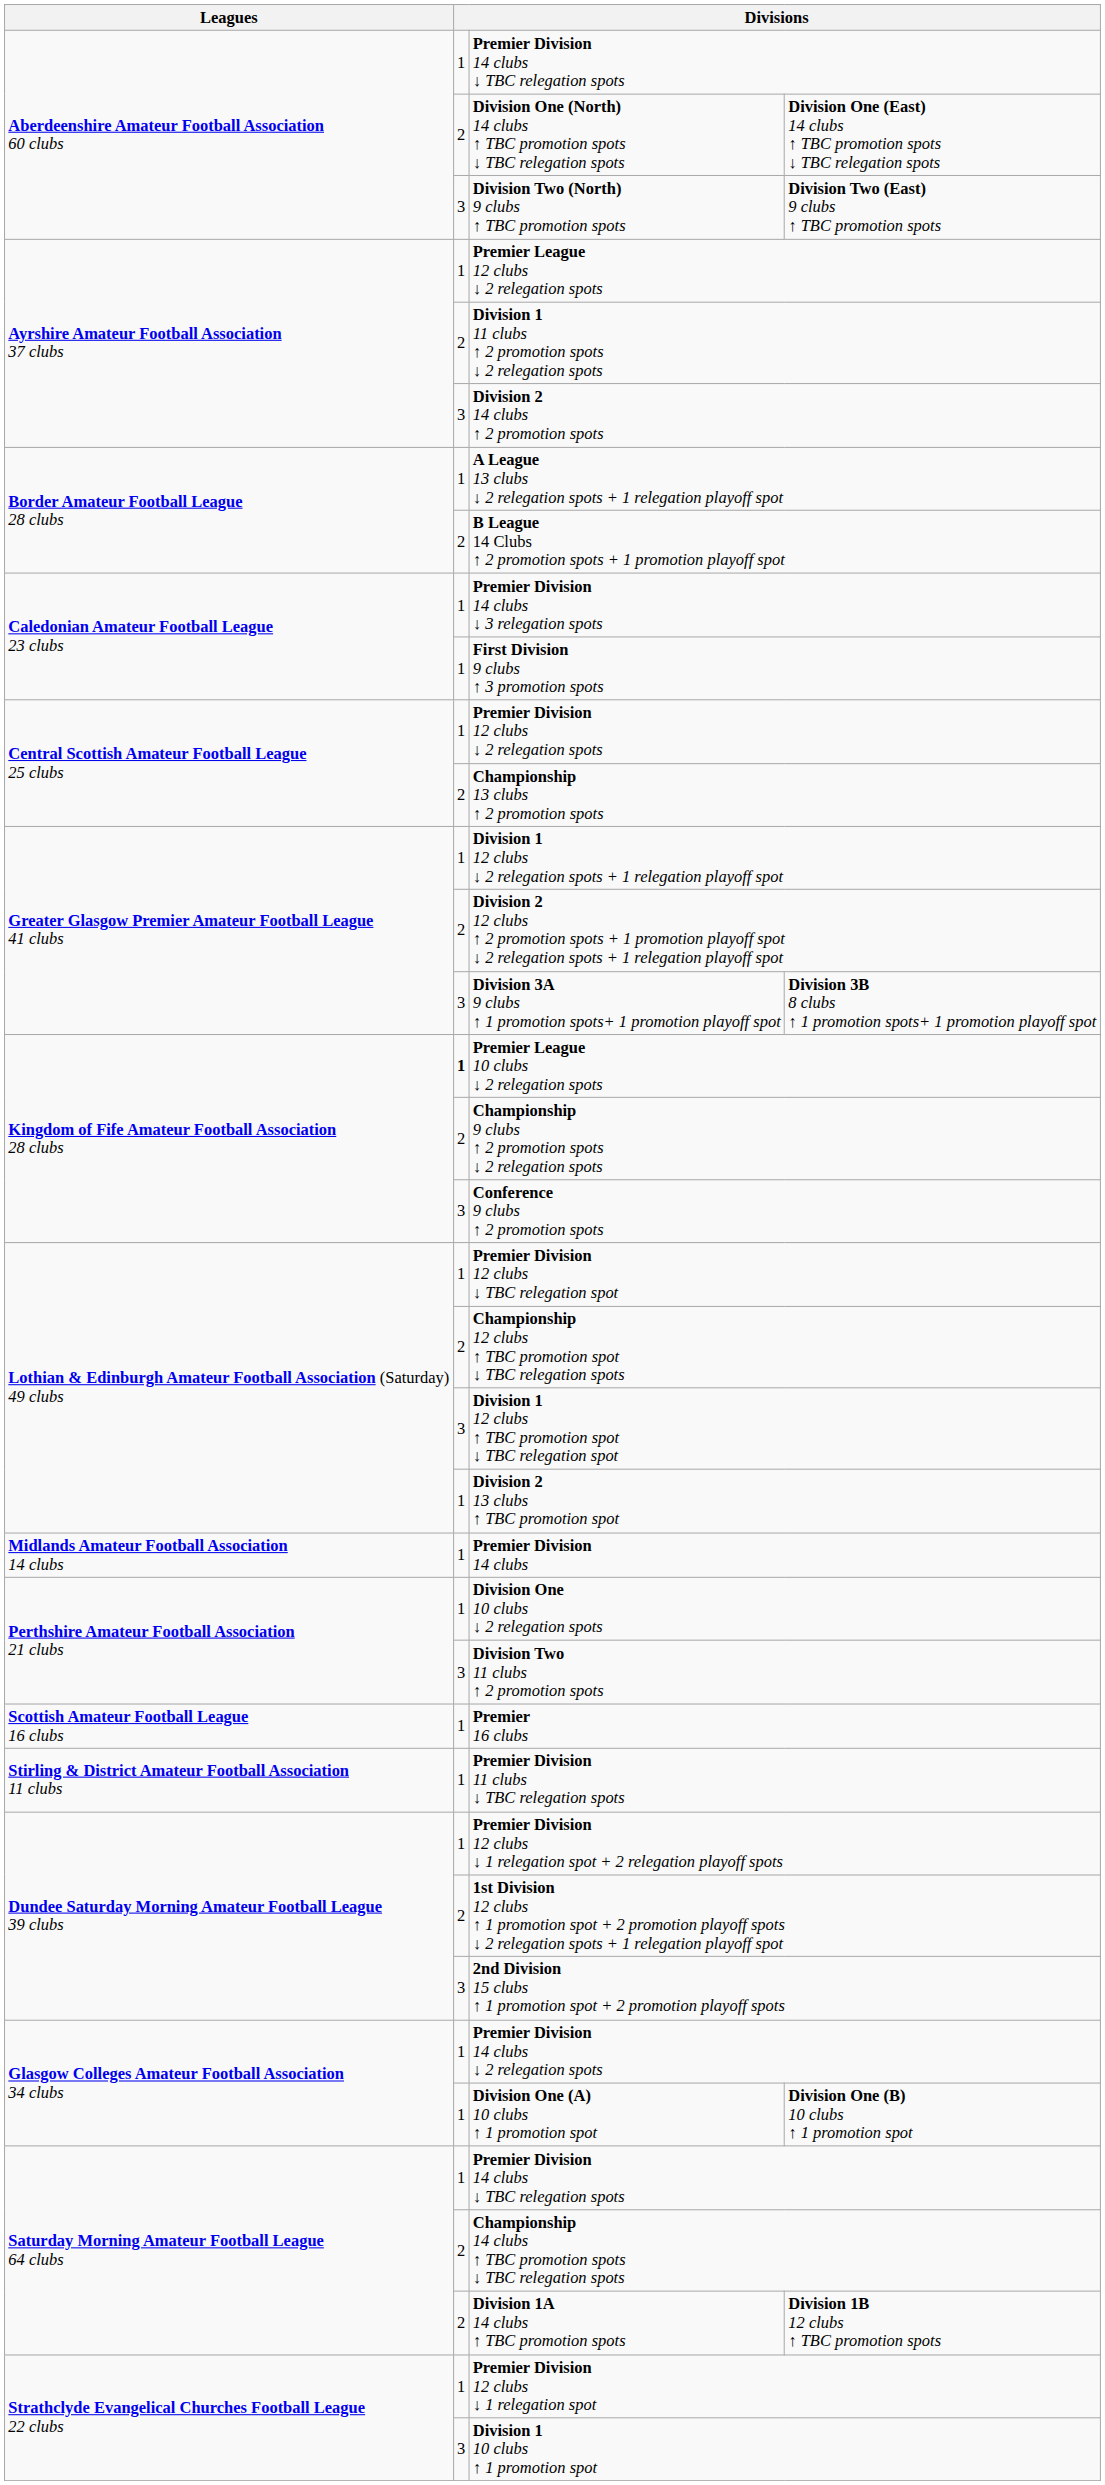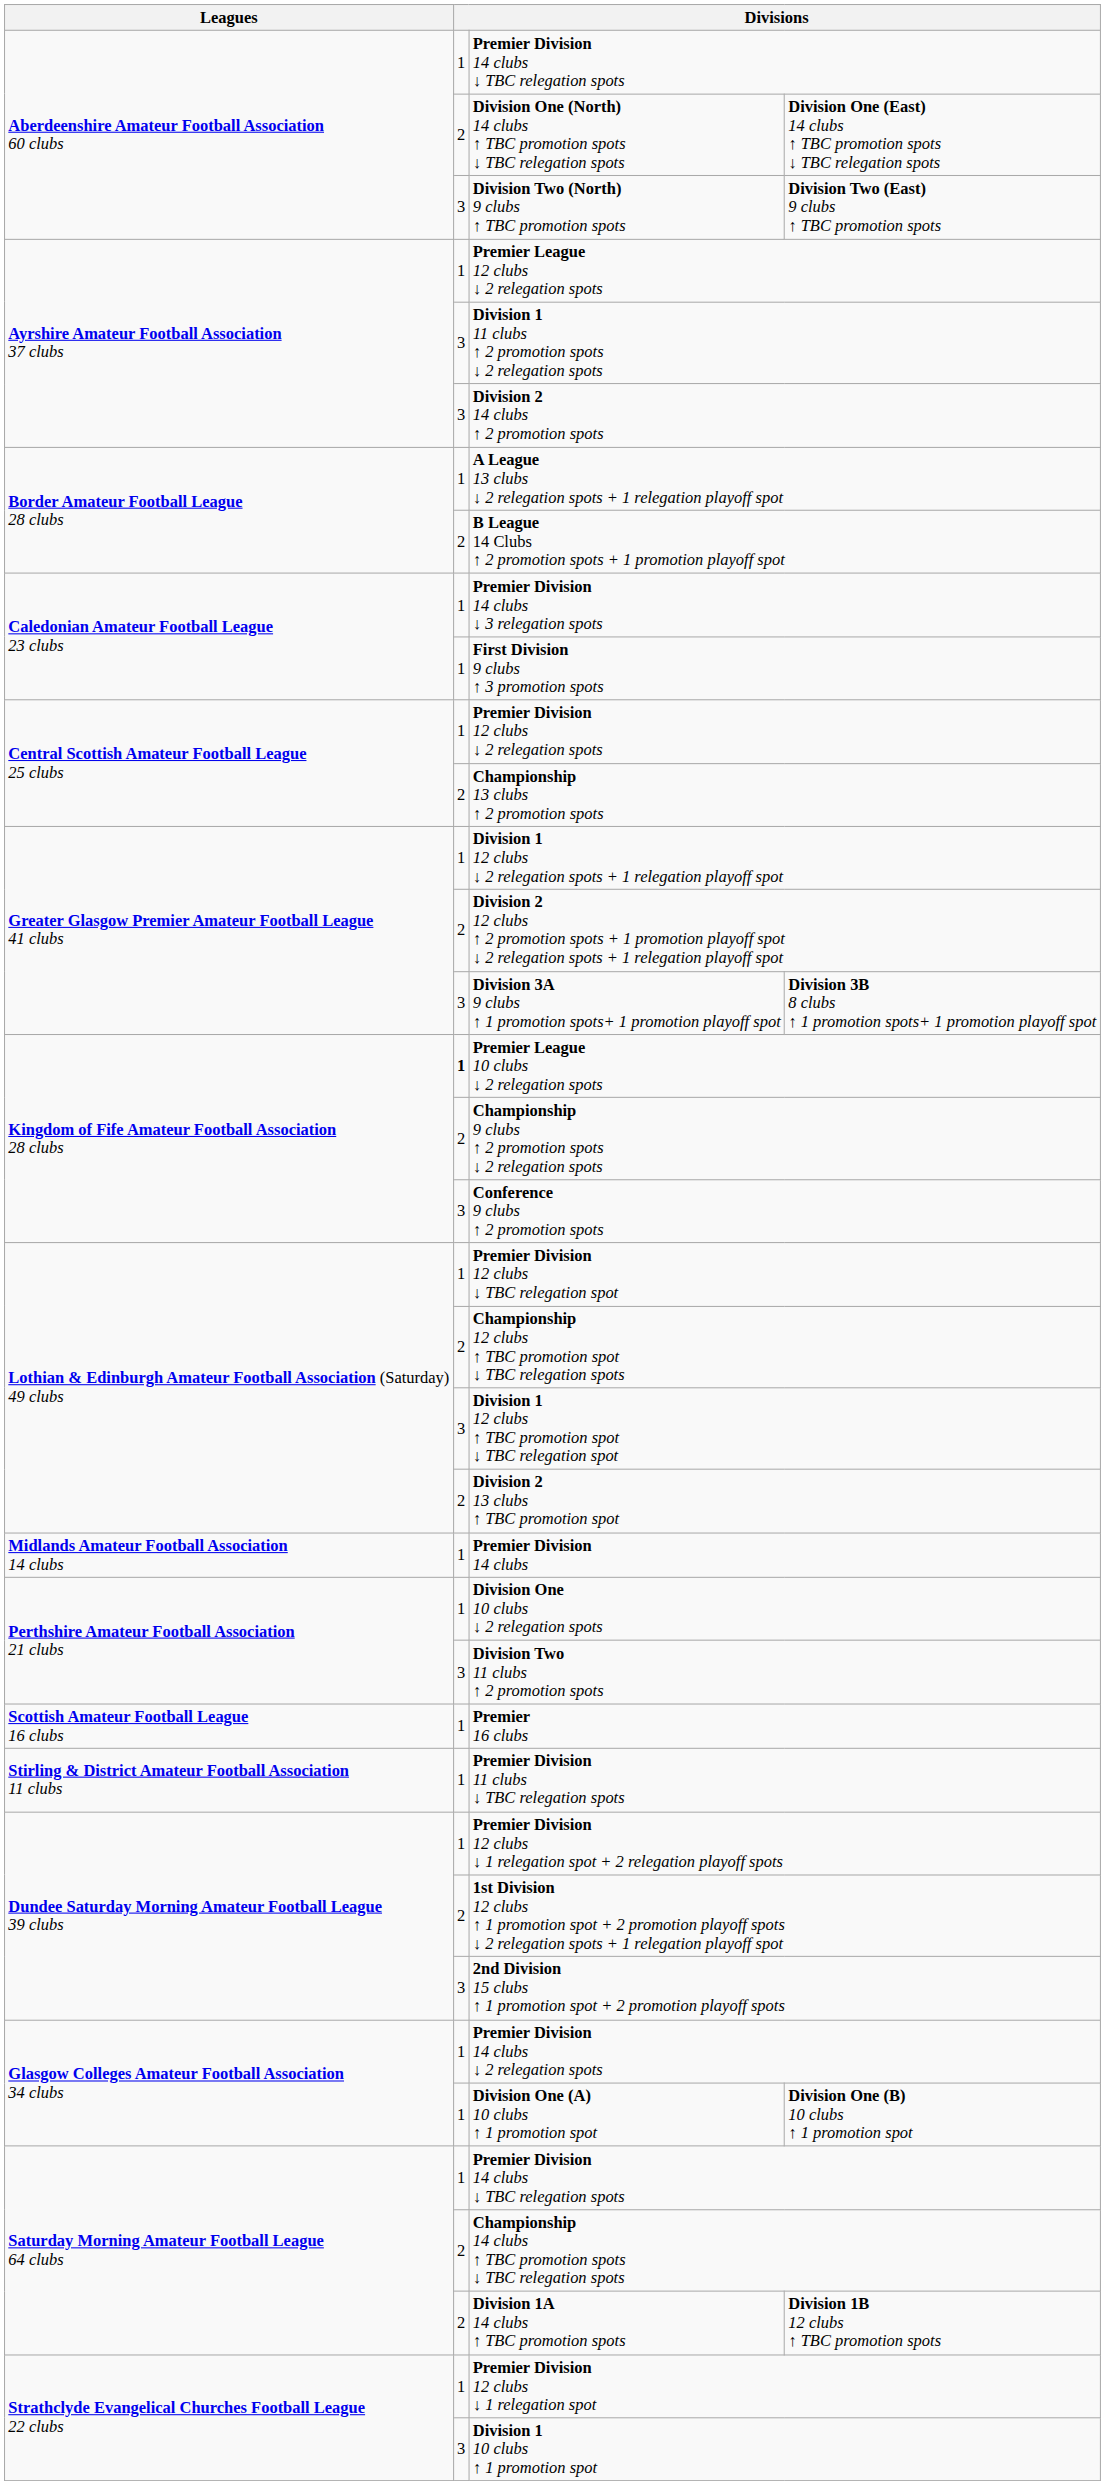 <table class="wikitable">
 <tr>
 <th>Leagues</th>
 <th colspan="4">Divisions</th>
 </tr>
 <tr>
 <td rowspan="3"><strong><a href='#'>Aberdeenshire Amateur Football Association</a></strong><br><em>60 clubs</em></td>
 <td>1</td>
 <td colspan="3"><strong>Premier Division</strong><br><em>14 clubs</em><br><em>↓ TBC relegation spots</em></td>
 </tr>
 <tr>
 <td>2</td>
 <td><strong>Division One (North)</strong><br><em>14 clubs</em><br><em>↑ TBC promotion spots</em><br><em>↓ TBC relegation spots</em></td>
 <td colspan="2"><strong>Division One (East)</strong><br><em>14 clubs</em><br><em>↑ TBC promotion spots</em><br><em>↓ TBC relegation spots</em></td>
 </tr>
 <tr>
 <td>3</td>
 <td><strong>Division Two (North)</strong><br><em>9 clubs</em><br><em>↑ TBC promotion spots</em></td>
 <td colspan="2"><strong>Division Two (East)</strong><br><em>9 clubs</em><br><em>↑ TBC promotion spots</em></td>
 </tr>
 <tr>
 <td rowspan="3"><strong><a href='#'>Ayrshire Amateur Football Association</a></strong><br><em>37 clubs</em></td>
 <td>1</td>
 <td colspan="3"><strong>Premier League</strong><br><em>12 clubs</em><br><em>↓ 2 relegation spots</em></td>
 </tr>
 <tr>
-<td>2</td>
+<td>3</td>
 <td colspan="3"><strong>Division 1</strong><br><em>11 clubs</em><br><em>↑ 2 promotion spots</em><br><em>↓ 2 relegation spots</em></td>
 </tr>
 <tr>
 <td>3</td>
 <td colspan="3"><strong>Division 2</strong><br><em>14 clubs</em><br><em>↑ 2 promotion spots</em></td>
 </tr>
 <tr>
 <td rowspan="2"><strong><a href='#'>Border Amateur Football League</a></strong><br><em>28 clubs</em></td>
 <td>1</td>
 <td colspan="3"><strong>A League</strong><br><em>13 clubs</em><br><em>↓ 2 relegation spots + 1 relegation playoff spot</em></td>
 </tr>
 <tr>
 <td>2</td>
 <td colspan="3"><strong>B League</strong><br>14 Clubs<br><em>↑ 2 promotion spots + 1 promotion playoff spot</em></td>
 </tr>
 <tr>
 <td rowspan="2"><strong><a href='#'>Caledonian Amateur Football League</a></strong><br><em>23 clubs</em></td>
 <td>1</td>
 <td colspan="3"><strong>Premier Division</strong><br><em>14 clubs</em><br><em>↓ 3 relegation spots</em></td>
 </tr>
 <tr>
 <td>1</td>
 <td colspan="3"><strong>First Division</strong><br><em>9 clubs</em><br><em>↑ 3 promotion spots</em></td>
 </tr>
 <tr>
 <td rowspan="2"><strong><a href='#'>Central Scottish Amateur Football League</a></strong><br><em>25 clubs</em></td>
 <td>1</td>
 <td colspan="3"><strong>Premier Division</strong><br><em>12 clubs</em><br><em>↓ 2 relegation spots</em></td>
 </tr>
 <tr>
 <td>2</td>
 <td colspan="3"><strong>Championship</strong><br><em>13 clubs</em><br><em>↑ 2 promotion spots</em></td>
 </tr>
 <tr>
 <td rowspan="3"><strong><a href='#'>Greater Glasgow Premier Amateur Football League</a></strong><br><em>41 clubs</em></td>
 <td>1</td>
 <td colspan="3"><strong>Division 1</strong><br><em>12 clubs</em><br><em>↓ 2 relegation spots + 1 relegation playoff spot</em></td>
 </tr>
 <tr>
 <td>2</td>
 <td colspan="3"><strong>Division 2</strong><br><em>12 clubs</em><br><em>↑ 2 promotion spots + 1 promotion playoff spot</em><br><em>↓ 2 relegation spots + 1 relegation playoff spot</em></td>
 </tr>
 <tr>
 <td>3</td>
 <td><strong>Division 3A</strong><br><em>9 clubs</em><br><em>↑ 1 promotion spots+ 1 promotion playoff spot</em></td>
 <td colspan="2"><strong>Division 3B</strong><br><em>8 clubs</em><br><em>↑ 1 promotion spots+ 1 promotion playoff spot</em></td>
 </tr>
 <tr>
 <td rowspan="3"><a href='#'><strong>Kingdom of Fife Amateur Football Association</strong></a><br><em>28 clubs</em></td>
 <td><strong>1</strong></td>
 <td colspan="3"><strong>Premier League</strong><br><em>10 clubs</em><br><em>↓ 2 relegation spots</em></td>
 </tr>
 <tr>
 <td>2</td>
 <td colspan="3"><strong>Championship</strong><br><em>9 clubs</em><br><em>↑ 2 promotion spots</em><br><em>↓ 2 relegation spots</em></td>
 </tr>
 <tr>
 <td>3</td>
 <td colspan="3"><strong>Conference</strong><br><em>9 clubs</em><br><em>↑ 2 promotion spots</em></td>
 </tr>
 <tr>
 <td rowspan="4"><strong><a href='#'>Lothian & Edinburgh Amateur Football Association</a></strong> (Saturday)<br><em>49 clubs</em></td>
 <td>1</td>
 <td colspan="3"><strong>Premier Division</strong><br><em>12 clubs</em><br><em>↓ TBC relegation spot</em></td>
 </tr>
 <tr>
 <td>2</td>
 <td colspan="3"><strong>Championship</strong><br><em>12 clubs</em><br><em>↑ TBC promotion spot</em><br><em>↓ TBC relegation spots</em></td>
 </tr>
 <tr>
 <td>3</td>
 <td colspan="3"><strong>Division 1</strong><br><em>12 clubs</em><br><em>↑ TBC promotion spot</em><br><em>↓ TBC relegation spot</em></td>
 </tr>
 <tr>
-<td>1</td>
+<td>2</td>
 <td colspan="3"><strong>Division 2</strong><br><em>13 clubs</em><br><em>↑ TBC promotion spot</em></td>
 </tr>
 <tr>
 <td><strong><a href='#'>Midlands Amateur Football Association</a></strong><br><em>14 clubs</em></td>
 <td>1</td>
 <td colspan="3"><strong>Premier Division</strong><br><em>14 clubs</em></td>
 </tr>
 <tr>
 <td rowspan="2"><strong><a href='#'>Perthshire Amateur Football Association</a></strong><br><em>21 clubs</em></td>
 <td>1</td>
 <td colspan="3"><strong>Division One</strong><br><em>10 clubs</em><br><em>↓ 2 relegation spots</em></td>
 </tr>
 <tr>
 <td>3</td>
 <td colspan="3"><strong>Division Two</strong><br><em>11 clubs</em><br><em>↑ 2 promotion spots</em></td>
 </tr>
 <tr>
 <td><strong><a href='#'>Scottish Amateur Football League</a></strong><br><em>16 clubs</em></td>
 <td>1</td>
 <td colspan="3"><strong>Premier</strong><br><em>16 clubs</em></td>
 </tr>
 <tr>
 <td><strong><a href='#'>Stirling & District Amateur Football Association</a></strong><br><em>11 clubs</em></td>
 <td>1</td>
 <td colspan="3"><strong>Premier Division</strong><br><em>11 clubs</em><br><em>↓ TBC relegation spots</em></td>
 </tr>
 <tr>
 <td rowspan="3"><strong><a href='#'>Dundee Saturday Morning Amateur Football League</a></strong><br><em>39 clubs</em></td>
 <td>1</td>
 <td colspan="3"><strong>Premier Division</strong><br><em>12 clubs</em><br><em>↓ 1 relegation spot + 2 relegation playoff spots</em></td>
 </tr>
 <tr>
 <td>2</td>
 <td colspan="3"><strong>1st Division</strong><br><em>12 clubs</em><br><em>↑ 1 promotion spot + 2 promotion playoff spots</em><br><em>↓ 2 relegation spots + 1 relegation playoff spot</em></td>
 </tr>
 <tr>
 <td>3</td>
 <td colspan="3"><strong>2nd Division</strong><br><em>15 clubs</em><br><em>↑ 1 promotion spot + 2 promotion playoff spots</em></td>
 </tr>
 <tr>
 <td rowspan="2"><strong><a href='#'>Glasgow Colleges Amateur Football Association</a></strong><br><em>34 clubs</em></td>
 <td>1</td>
 <td colspan="3"><strong>Premier Division</strong><br><em>14 clubs</em><br><em>↓ 2 relegation spots</em></td>
 </tr>
 <tr>
 <td>1</td>
 <td><strong>Division One (A)</strong><br><em>10 clubs</em><br><em>↑ 1 promotion spot</em></td>
 <td colspan="2"><strong>Division One (B)</strong><br><em>10 clubs</em><br><em>↑ 1 promotion spot</em></td>
 </tr>
 <tr>
 <td rowspan="3"><a href='#'><strong>Saturday Morning Amateur Football League</strong></a><br><em>64 clubs</em></td>
 <td>1</td>
 <td colspan="3"><strong>Premier Division</strong><br><em>14 clubs</em><br><em>↓ TBC relegation spots</em></td>
 </tr>
 <tr>
 <td>2</td>
 <td colspan="3"><strong>Championship</strong><br><em>14 clubs</em><br><em>↑ TBC promotion spots</em><br><em>↓ TBC relegation spots</em></td>
 </tr>
 <tr>
 <td>2</td>
 <td><strong>Division 1A</strong><br><em>14 clubs</em><br><em>↑ TBC promotion spots</em></td>
 <td colspan="2"><strong>Division 1B</strong><br><em>12 clubs</em><br><em>↑ TBC promotion spots</em></td>
 </tr>
 <tr>
 <td rowspan="2"><strong><a href='#'>Strathclyde Evangelical Churches Football League</a></strong><br><em>22 clubs</em></td>
 <td>1</td>
 <td colspan="3"><strong>Premier Division</strong><br><em>12 clubs</em><br><em>↓ 1 relegation spot</em></td>
 </tr>
 <tr>
 <td>3</td>
 <td colspan="3"><strong>Division 1</strong><br><em>10 clubs</em><br><em>↑ 1 promotion spot</em></td>
 </tr>
 </table>
